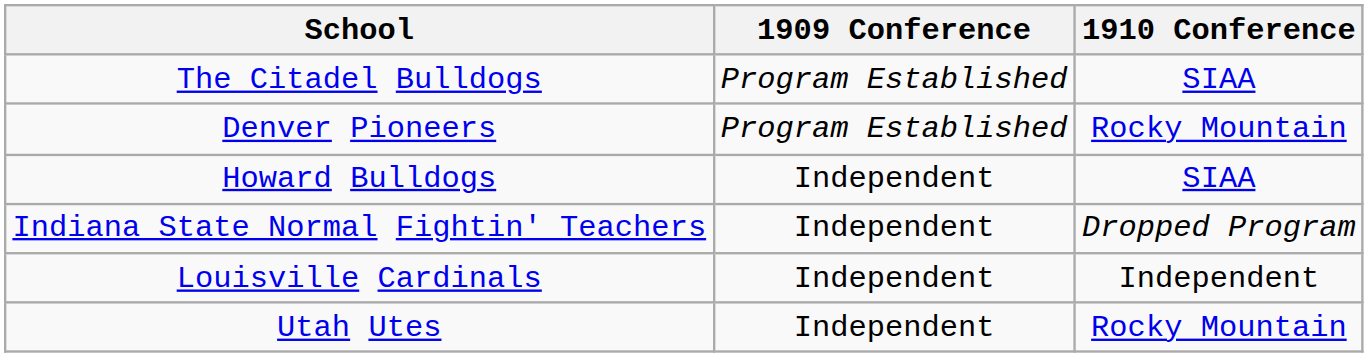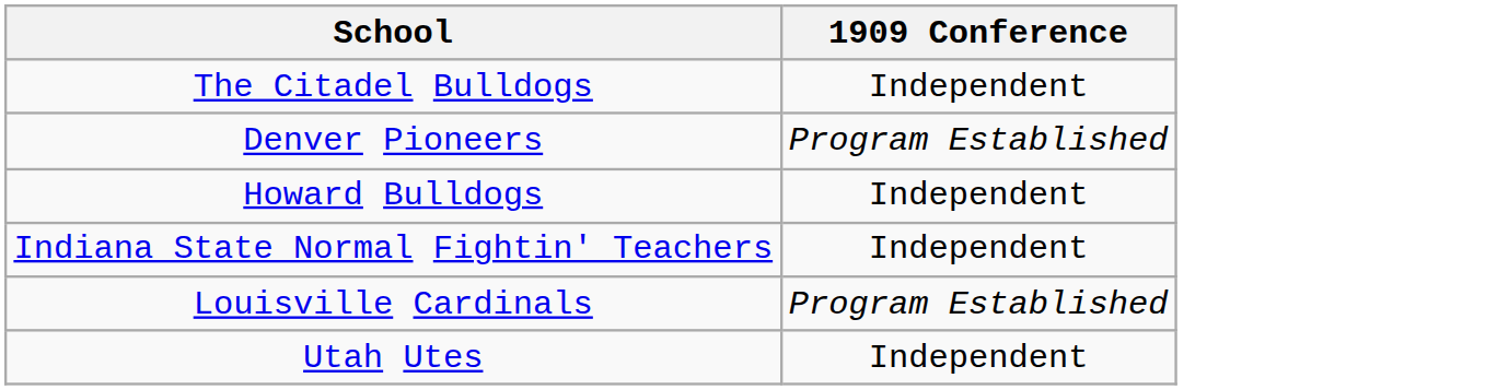 <table class="wikitable sortable">
 <tr>
 <th>School</th>
 <th>1909 Conference</th>
-<th>1910 Conference</th>
 </tr>
 <tr style="text-align:center;">
 <td><a href='#'>The Citadel</a> <a href='#'>Bulldogs</a></td>
-<td><em>Program Established</em></td>
-<td><a href='#'>SIAA</a></td>
+<td>Independent</td>
 </tr>
 <tr style="text-align:center;">
 <td><a href='#'>Denver</a> <a href='#'>Pioneers</a></td>
 <td><em>Program Established</em></td>
-<td><a href='#'>Rocky Mountain</a></td>
 </tr>
 <tr style="text-align:center;">
 <td><a href='#'>Howard</a> <a href='#'>Bulldogs</a></td>
 <td>Independent</td>
-<td><a href='#'>SIAA</a></td>
 </tr>
 <tr style="text-align:center;">
 <td><a href='#'>Indiana State Normal</a> <a href='#'>Fightin' Teachers</a></td>
 <td>Independent</td>
-<td><em>Dropped Program</em></td>
 </tr>
 <tr style="text-align:center;">
 <td><a href='#'>Louisville</a> <a href='#'>Cardinals</a></td>
-<td>Independent</td>
-<td>Independent</td>
+<td><em>Program Established</em></td>
 </tr>
 <tr style="text-align:center;">
 <td><a href='#'>Utah</a> <a href='#'>Utes</a></td>
 <td>Independent</td>
-<td><a href='#'>Rocky Mountain</a></td>
 </tr>
 </table>
